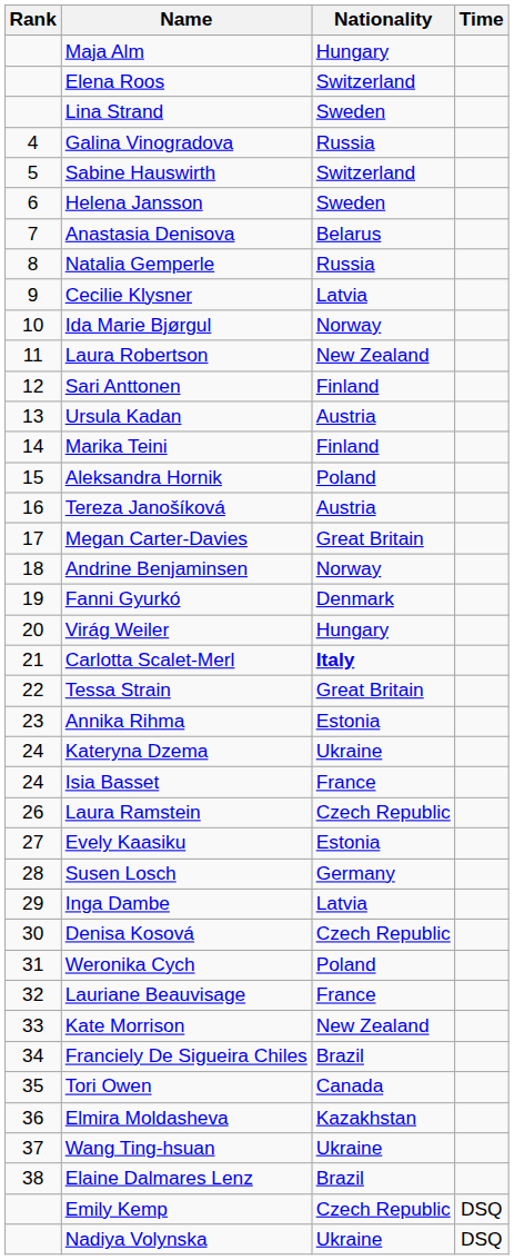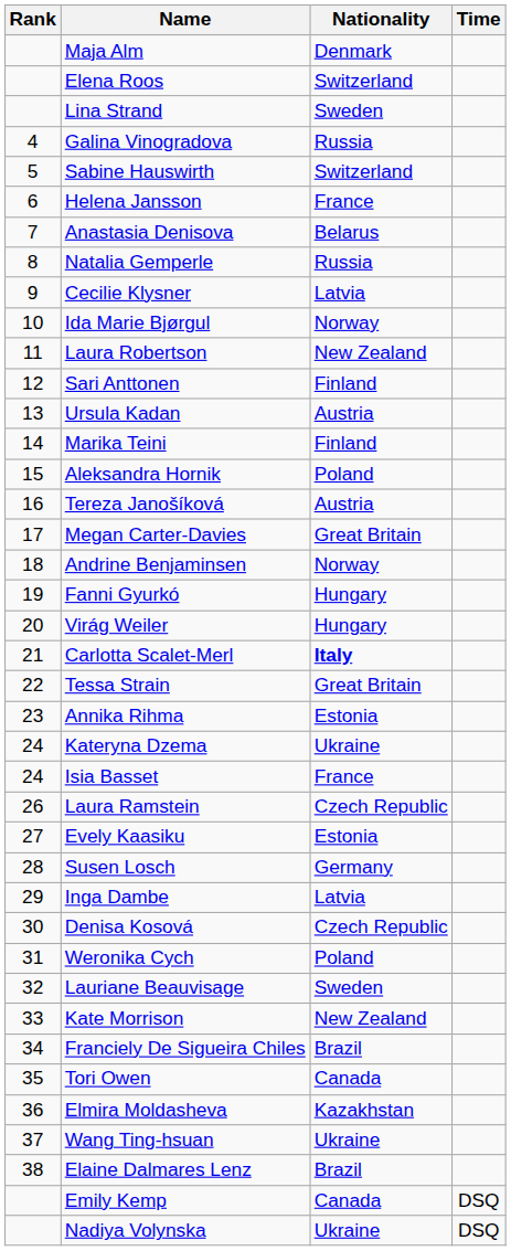 <table class="wikitable sortable" style="text-align:center">
 <tr>
 <th data-sort-type=number>Rank</th>
 <th>Name</th>
 <th>Nationality</th>
 <th>Time</th>
 </tr>
 <tr>
 <td></td>
 <td align=left><a href='#'>Maja Alm</a></td>
-<td align=left> <a href='#'>Hungary</a></td>
+<td align=left> <a href='#'>Denmark</a></td>
 <td></td>
 </tr>
 <tr>
 <td></td>
 <td align=left><a href='#'>Elena Roos</a></td>
 <td align=left> <a href='#'>Switzerland</a></td>
 <td></td>
 </tr>
 <tr =>
 <td></td>
 <td align=left><a href='#'>Lina Strand</a></td>
 <td align=left> <a href='#'>Sweden</a></td>
 <td></td>
 </tr>
 <tr>
 <td>4</td>
 <td align=left><a href='#'>Galina Vinogradova</a></td>
 <td align=left> <a href='#'>Russia</a></td>
 <td></td>
 </tr>
 <tr>
 <td>5</td>
 <td align=left><a href='#'>Sabine Hauswirth</a></td>
 <td align=left> <a href='#'>Switzerland</a></td>
 <td></td>
 </tr>
 <tr>
 <td>6</td>
 <td align=left><a href='#'>Helena Jansson</a></td>
-<td align=left> <a href='#'>Sweden</a></td>
+<td align=left> <a href='#'>France</a></td>
 <td></td>
 </tr>
 <tr>
 <td>7</td>
 <td align=left><a href='#'>Anastasia Denisova</a></td>
 <td align=left> <a href='#'>Belarus</a></td>
 <td></td>
 </tr>
 <tr>
 <td>8</td>
 <td align=left><a href='#'>Natalia Gemperle</a></td>
 <td align=left> <a href='#'>Russia</a></td>
 <td></td>
 </tr>
 <tr>
 <td>9</td>
 <td align=left><a href='#'>Cecilie Klysner</a></td>
 <td align=left> <a href='#'>Latvia</a></td>
 <td></td>
 </tr>
 <tr>
 <td>10</td>
 <td align=left><a href='#'>Ida Marie Bjørgul</a></td>
 <td align=left> <a href='#'>Norway</a></td>
 <td></td>
 </tr>
 <tr>
 <td>11</td>
 <td align=left><a href='#'>Laura Robertson</a></td>
 <td align=left> <a href='#'>New Zealand</a></td>
 <td></td>
 </tr>
 <tr>
 <td>12</td>
 <td align=left><a href='#'>Sari Anttonen</a></td>
 <td align=left> <a href='#'>Finland</a></td>
 <td></td>
 </tr>
 <tr>
 <td>13</td>
 <td align=left><a href='#'>Ursula Kadan</a></td>
 <td align=left> <a href='#'>Austria</a></td>
 <td></td>
 </tr>
 <tr>
 <td>14</td>
 <td align=left><a href='#'>Marika Teini</a></td>
 <td align=left> <a href='#'>Finland</a></td>
 <td></td>
 </tr>
 <tr>
 <td>15</td>
 <td align=left><a href='#'>Aleksandra Hornik</a></td>
 <td align=left> <a href='#'>Poland</a></td>
 <td></td>
 </tr>
 <tr>
 <td>16</td>
 <td align=left><a href='#'>Tereza Janošíková</a></td>
 <td align=left> <a href='#'>Austria</a></td>
 <td></td>
 </tr>
 <tr>
 <td>17</td>
 <td align=left><a href='#'>Megan Carter-Davies</a></td>
 <td align=left> <a href='#'>Great Britain</a></td>
 <td></td>
 </tr>
 <tr>
 <td>18</td>
 <td align=left><a href='#'>Andrine Benjaminsen</a></td>
 <td align=left> <a href='#'>Norway</a></td>
 <td></td>
 </tr>
 <tr>
 <td>19</td>
 <td align=left><a href='#'>Fanni Gyurkó</a></td>
-<td align=left> <a href='#'>Denmark</a></td>
+<td align=left> <a href='#'>Hungary</a></td>
 <td></td>
 </tr>
 <tr>
 <td>20</td>
 <td align=left><a href='#'>Virág Weiler</a></td>
 <td align=left> <a href='#'>Hungary</a></td>
 <td></td>
 </tr>
 <tr>
 <td>21</td>
 <td align=left><a href='#'>Carlotta Scalet-Merl</a></td>
 <td align=left><strong> <a href='#'>Italy</a></strong></td>
 <td></td>
 </tr>
 <tr>
 <td>22</td>
 <td align=left><a href='#'>Tessa Strain</a></td>
 <td align=left> <a href='#'>Great Britain</a></td>
 <td></td>
 </tr>
 <tr>
 <td>23</td>
 <td align=left><a href='#'>Annika Rihma</a></td>
 <td align=left> <a href='#'>Estonia</a></td>
 <td></td>
 </tr>
 <tr>
 <td>24</td>
 <td align=left><a href='#'>Kateryna Dzema</a></td>
 <td align=left> <a href='#'>Ukraine</a></td>
 <td></td>
 </tr>
 <tr>
 <td>24</td>
 <td align=left><a href='#'>Isia Basset</a></td>
 <td align=left> <a href='#'>France</a></td>
 <td></td>
 </tr>
 <tr>
 <td>26</td>
 <td align=left><a href='#'>Laura Ramstein</a></td>
 <td align=left> <a href='#'>Czech Republic</a></td>
 <td></td>
 </tr>
 <tr>
 <td>27</td>
 <td align=left><a href='#'>Evely Kaasiku</a></td>
 <td align=left> <a href='#'>Estonia</a></td>
 <td></td>
 </tr>
 <tr>
 <td>28</td>
 <td align=left><a href='#'>Susen Losch</a></td>
 <td align=left> <a href='#'>Germany</a></td>
 <td></td>
 </tr>
 <tr>
 <td>29</td>
 <td align=left><a href='#'>Inga Dambe</a></td>
 <td align=left> <a href='#'>Latvia</a></td>
 <td></td>
 </tr>
 <tr>
 <td>30</td>
 <td align=left><a href='#'>Denisa Kosová</a></td>
 <td align=left> <a href='#'>Czech Republic</a></td>
 <td></td>
 </tr>
 <tr>
 <td>31</td>
 <td align=left><a href='#'>Weronika Cych</a></td>
 <td align=left> <a href='#'>Poland</a></td>
 <td></td>
 </tr>
 <tr>
 <td>32</td>
 <td align=left><a href='#'>Lauriane Beauvisage</a></td>
-<td align=left> <a href='#'>France</a></td>
+<td align=left> <a href='#'>Sweden</a></td>
 <td></td>
 </tr>
 <tr>
 <td>33</td>
 <td align=left><a href='#'>Kate Morrison</a></td>
 <td align=left> <a href='#'>New Zealand</a></td>
 <td></td>
 </tr>
 <tr>
 <td>34</td>
 <td align=left><a href='#'>Franciely De Sigueira Chiles</a></td>
 <td align=left> <a href='#'>Brazil</a></td>
 <td></td>
 </tr>
 <tr>
 <td>35</td>
 <td align=left><a href='#'>Tori Owen</a></td>
 <td align=left> <a href='#'>Canada</a></td>
 <td></td>
 </tr>
 <tr>
 <td>36</td>
 <td align=left><a href='#'>Elmira Moldasheva</a></td>
 <td align=left> <a href='#'>Kazakhstan</a></td>
 <td></td>
 </tr>
 <tr>
 <td>37</td>
 <td align=left><a href='#'>Wang Ting-hsuan</a></td>
 <td align=left> <a href='#'>Ukraine</a></td>
 <td></td>
 </tr>
 <tr>
 <td>38</td>
 <td align=left><a href='#'>Elaine Dalmares Lenz</a></td>
 <td align=left> <a href='#'>Brazil</a></td>
 <td></td>
 </tr>
 <tr>
 <td></td>
 <td align=left><a href='#'>Emily Kemp</a></td>
-<td align=left> <a href='#'>Czech Republic</a></td>
+<td align=left> <a href='#'>Canada</a></td>
 <td>DSQ</td>
 </tr>
 <tr>
 <td></td>
 <td align=left><a href='#'>Nadiya Volynska</a></td>
 <td align=left> <a href='#'>Ukraine</a></td>
 <td>DSQ</td>
 </tr>
 </table>
